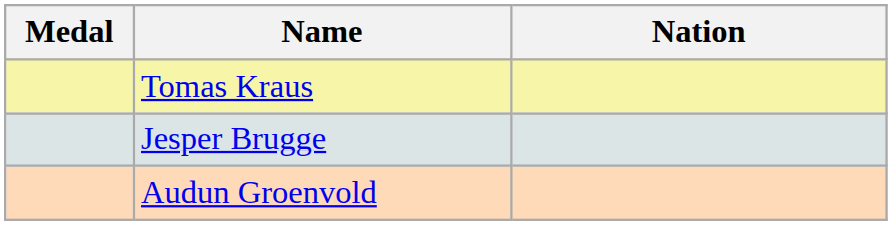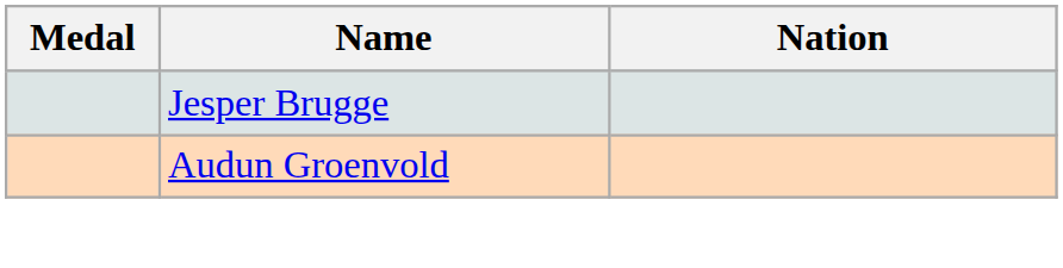 <table class="wikitable" style="border:1px solid #aaa;font-size:90%;">
 <tr style="background:#e4e4e4;">
 <th width=50>Medal</th>
 <th width=160>Name</th>
 <th width=160>Nation</th>
-</tr>
-<tr style="background:#f7f6a8;">
-<td align="center"></td>
-<td><a href='#'>Tomas Kraus</a></td>
-<td></td>
 </tr>
 <tr style="background:#dce5e5;">
 <td align="center"></td>
 <td><a href='#'>Jesper Brugge</a></td>
 <td></td>
 </tr>
 <tr style="background:#ffdab9;">
 <td align="center"></td>
 <td><a href='#'>Audun Groenvold</a></td>
 <td></td>
 </tr>
 </table>
